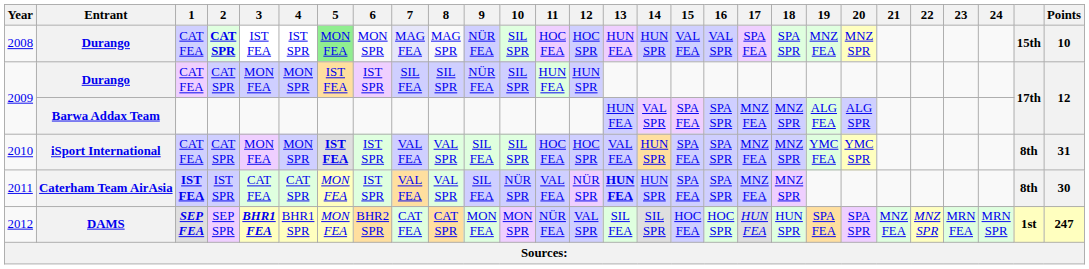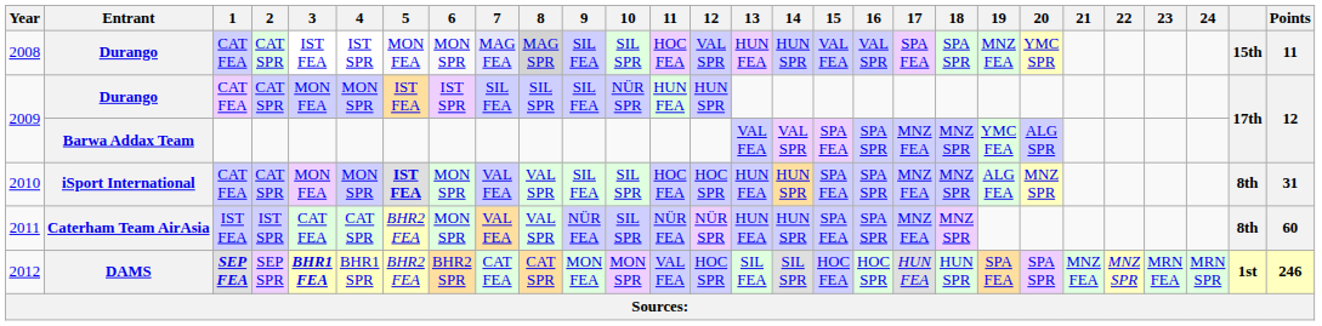 <table class="wikitable" style="text-align:center; font-size:85%">
 <tr>
 <th>Year</th>
 <th>Entrant</th>
 <th>1</th>
 <th>2</th>
 <th>3</th>
 <th>4</th>
 <th>5</th>
 <th>6</th>
 <th>7</th>
 <th>8</th>
 <th>9</th>
 <th>10</th>
 <th>11</th>
 <th>12</th>
 <th>13</th>
 <th>14</th>
 <th>15</th>
 <th>16</th>
 <th>17</th>
 <th>18</th>
 <th>19</th>
 <th>20</th>
 <th>21</th>
 <th>22</th>
 <th>23</th>
 <th>24</th>
 <th></th>
 <th>Points</th>
 </tr>
 <tr>
 <td><a href='#'>2008</a></td>
 <th nowrap><a href='#'>Durango</a></th>
 <td style="background:#CFCFFF;"><a href='#'>CAT<br>FEA</a><br></td>
-<td style="background:#DFFFDF;"><strong><a href='#'>CAT<br>SPR</a><br></strong></td>
+<td style="background:#DFFFDF;"><a href='#'>CAT<br>SPR</a><br></td>
 <td style="background:#FFFFFF;"><a href='#'>IST<br>FEA</a><br></td>
 <td style="background:#FFFFFF;"><a href='#'>IST<br>SPR</a><br></td>
-<td style="background: lightgreen;"><a href='#'>MON<br>FEA</a></td>
+<td><a href='#'>MON<br>FEA</a></td>
 <td><a href='#'>MON<br>SPR</a></td>
 <td style="background: lavender;"><a href='#'>MAG<br>FEA</a></td>
-<td><a href='#'>MAG<br>SPR</a></td>
-<td style="background:#CFCFFF;"><a href='#'>NÜR<br>FEA</a><br></td>
+<td style="background: lightgrey;"><a href='#'>MAG<br>SPR</a></td>
+<td style="background:#CFCFFF;"><a href='#'>SIL<br>FEA</a><br></td>
 <td style="background:#DFFFDF;"><a href='#'>SIL<br>SPR</a><br></td>
 <td style="background:#EFCFFF;"><a href='#'>HOC<br>FEA</a><br></td>
-<td style="background:#CFCFFF;"><a href='#'>HOC<br>SPR</a><br></td>
+<td style="background:#CFCFFF;"><a href='#'>VAL<br>SPR</a><br></td>
 <td style="background:#EFCFFF;"><a href='#'>HUN<br>FEA</a><br></td>
 <td style="background:#CFCFFF;"><a href='#'>HUN<br>SPR</a><br></td>
 <td style="background:#CFCFFF;"><a href='#'>VAL<br>FEA</a><br></td>
 <td style="background:#CFCFFF;"><a href='#'>VAL<br>SPR</a><br></td>
 <td style="background:#EFCFFF;"><a href='#'>SPA<br>FEA</a><br></td>
 <td style="background:#DFFFDF;"><a href='#'>SPA<br>SPR</a><br></td>
 <td style="background:#DFFFDF;"><a href='#'>MNZ<br>FEA</a><br></td>
-<td style="background:#FFFFBF;"><a href='#'>MNZ<br>SPR</a><br></td>
+<td style="background:#FFFFBF;"><a href='#'>YMC<br>SPR</a><br></td>
 <td></td>
 <td></td>
 <td></td>
 <td></td>
 <th>15th</th>
-<th>10</th>
+<th>11</th>
 </tr>
 <tr>
 <td rowspan=2><a href='#'>2009</a></td>
 <th nowrap><a href='#'>Durango</a></th>
 <td style="background:#EFCFFF;"><a href='#'>CAT<br>FEA</a><br></td>
 <td style="background:#CFCFFF;"><a href='#'>CAT<br>SPR</a><br></td>
 <td style="background:#CFCFFF;"><a href='#'>MON<br>FEA</a><br></td>
 <td style="background:#CFCFFF;"><a href='#'>MON<br>SPR</a><br></td>
 <td style="background:#FFDF9F;"><a href='#'>IST<br>FEA</a><br></td>
 <td style="background:#EFCFFF;"><a href='#'>IST<br>SPR</a><br></td>
 <td style="background:#CFCFFF;"><a href='#'>SIL<br>FEA</a><br></td>
 <td style="background:#CFCFFF;"><a href='#'>SIL<br>SPR</a><br></td>
-<td style="background:#CFCFFF;"><a href='#'>NÜR<br>FEA</a><br></td>
-<td style="background:#CFCFFF;"><a href='#'>SIL<br>SPR</a><br></td>
+<td style="background:#CFCFFF;"><a href='#'>SIL<br>FEA</a><br></td>
+<td style="background:#CFCFFF;"><a href='#'>NÜR<br>SPR</a><br></td>
 <td style="background:#DFFFDF;"><a href='#'>HUN<br>FEA</a><br></td>
 <td style="background:#CFCFFF;"><a href='#'>HUN<br>SPR</a><br></td>
 <td></td>
 <td></td>
 <td></td>
 <td></td>
 <td></td>
 <td></td>
 <td></td>
 <td></td>
 <td></td>
 <td></td>
 <td></td>
 <td></td>
 <th rowspan=2>17th</th>
 <th rowspan=2>12</th>
 </tr>
 <tr>
 <th nowrap><a href='#'>Barwa Addax Team</a></th>
 <td></td>
 <td></td>
 <td></td>
 <td></td>
 <td></td>
 <td></td>
 <td></td>
 <td></td>
 <td></td>
 <td></td>
 <td></td>
 <td></td>
-<td style="background:#CFCFFF;"><a href='#'>HUN<br>FEA</a><br></td>
+<td style="background:#CFCFFF;"><a href='#'>VAL<br>FEA</a><br></td>
 <td style="background:#EFCFFF;"><a href='#'>VAL<br>SPR</a><br></td>
 <td style="background:#EFCFFF;"><a href='#'>SPA<br>FEA</a><br></td>
 <td style="background:#CFCFFF;"><a href='#'>SPA<br>SPR</a><br></td>
 <td style="background:#CFCFFF;"><a href='#'>MNZ<br>FEA</a><br></td>
 <td style="background:#CFCFFF;"><a href='#'>MNZ<br>SPR</a><br></td>
-<td style="background:#DFFFDF;"><a href='#'>ALG<br>FEA</a><br></td>
+<td style="background:#DFFFDF;"><a href='#'>YMC<br>FEA</a><br></td>
 <td style="background:#CFCFFF;"><a href='#'>ALG<br>SPR</a><br></td>
 <td></td>
 <td></td>
 <td></td>
 <td></td>
 </tr>
 <tr>
 <td><a href='#'>2010</a></td>
 <th nowrap><a href='#'>iSport International</a></th>
 <td style="background:#CFCFFF;"><a href='#'>CAT<br>FEA</a><br></td>
 <td style="background:#CFCFFF;"><a href='#'>CAT<br>SPR</a><br></td>
 <td style="background:#EFCFFF;"><a href='#'>MON<br>FEA</a><br></td>
 <td style="background:#CFCFFF;"><a href='#'>MON<br>SPR</a><br></td>
 <td style="background:#DFDFDF;"><strong><a href='#'>IST<br>FEA</a></strong><br></td>
-<td style="background:#DFFFDF;"><a href='#'>IST<br>SPR</a><br></td>
+<td style="background:#DFFFDF;"><a href='#'>MON<br>SPR</a><br></td>
 <td style="background:#CFCFFF;"><a href='#'>VAL<br>FEA</a><br></td>
 <td style="background:#DFFFDF;"><a href='#'>VAL<br>SPR</a><br></td>
 <td style="background:#DFFFDF;"><a href='#'>SIL<br>FEA</a><br></td>
 <td style="background:#DFFFDF;"><a href='#'>SIL<br>SPR</a><br></td>
 <td style="background:#CFCFFF;"><a href='#'>HOC<br>FEA</a><br></td>
 <td style="background:#CFCFFF;"><a href='#'>HOC<br>SPR</a><br></td>
-<td style="background:#CFCFFF;"><a href='#'>VAL<br>FEA</a><br></td>
+<td style="background:#CFCFFF;"><a href='#'>HUN<br>FEA</a><br></td>
 <td style="background:#FFDF9F;"><a href='#'>HUN<br>SPR</a><br></td>
 <td style="background:#CFCFFF;"><a href='#'>SPA<br>FEA</a><br></td>
 <td style="background:#CFCFFF;"><a href='#'>SPA<br>SPR</a><br></td>
 <td style="background:#CFCFFF;"><a href='#'>MNZ<br>FEA</a><br></td>
 <td style="background:#CFCFFF;"><a href='#'>MNZ<br>SPR</a><br></td>
-<td style="background:#DFFFDF;"><a href='#'>YMC<br>FEA</a><br></td>
-<td style="background:#FFFFBF;"><a href='#'>YMC<br>SPR</a><br></td>
+<td style="background:#DFFFDF;"><a href='#'>ALG<br>FEA</a><br></td>
+<td style="background:#FFFFBF;"><a href='#'>MNZ<br>SPR</a><br></td>
 <td></td>
 <td></td>
 <td></td>
 <td></td>
 <th>8th</th>
 <th>31</th>
 </tr>
 <tr>
 <td><a href='#'>2011</a></td>
 <th nowrap><a href='#'>Caterham Team AirAsia</a></th>
-<td style="background:#CFCFFF;"><strong><a href='#'>IST<br>FEA</a><br></strong></td>
+<td style="background:#CFCFFF;"><a href='#'>IST<br>FEA</a><br></td>
 <td style="background:#CFCFFF;"><a href='#'>IST<br>SPR</a><br></td>
 <td style="background:#DFFFDF;"><a href='#'>CAT<br>FEA</a><br></td>
 <td style="background:#DFFFDF;"><a href='#'>CAT<br>SPR</a><br></td>
-<td style="background:#FFFFBF;"><em><a href='#'>MON<br>FEA</a></em><br></td>
-<td style="background:#DFFFDF;"><a href='#'>IST<br>SPR</a><br></td>
+<td style="background:#FFFFBF;"><em><a href='#'>BHR2<br>FEA</a></em><br></td>
+<td style="background:#DFFFDF;"><a href='#'>MON<br>SPR</a><br></td>
 <td style="background:#FFDF9F;"><a href='#'>VAL<br>FEA</a><br></td>
 <td style="background:#DFFFDF;"><a href='#'>VAL<br>SPR</a><br></td>
-<td style="background:#CFCFFF;"><a href='#'>SIL<br>FEA</a><br></td>
-<td style="background:#CFCFFF;"><a href='#'>NÜR<br>SPR</a><br></td>
-<td style="background:#CFCFFF;"><a href='#'>VAL<br>FEA</a><br></td>
+<td style="background:#CFCFFF;"><a href='#'>NÜR<br>FEA</a><br></td>
+<td style="background:#CFCFFF;"><a href='#'>SIL<br>SPR</a><br></td>
+<td style="background:#CFCFFF;"><a href='#'>NÜR<br>FEA</a><br></td>
 <td style="background:#EFCFFF;"><a href='#'>NÜR<br>SPR</a><br></td>
-<td style="background:#CFCFFF;"><strong><a href='#'>HUN<br>FEA</a><br></strong></td>
+<td style="background:#CFCFFF;"><a href='#'>HUN<br>FEA</a><br></td>
 <td style="background:#CFCFFF;"><a href='#'>HUN<br>SPR</a><br></td>
 <td style="background:#CFCFFF;"><a href='#'>SPA<br>FEA</a><br></td>
 <td style="background:#CFCFFF;"><a href='#'>SPA<br>SPR</a><br></td>
 <td style="background:#CFCFFF;"><a href='#'>MNZ<br>FEA</a><br></td>
 <td style="background:#EFCFFF;"><a href='#'>MNZ<br>SPR</a><br></td>
 <td></td>
 <td></td>
 <td></td>
 <td></td>
 <td></td>
 <td></td>
 <th>8th</th>
-<th>30</th>
+<th>60</th>
 </tr>
 <tr>
 <td><a href='#'>2012</a></td>
 <th nowrap><a href='#'>DAMS</a></th>
 <td style="background:#DFDFDF;"><strong><em><a href='#'>SEP<br>FEA</a></em></strong><br></td>
 <td style="background:#EFCFFF;"><a href='#'>SEP<br>SPR</a><br></td>
 <td style="background:#FFFFBF;"><strong><em><a href='#'>BHR1<br>FEA</a></em></strong><br></td>
 <td style="background:#FFFFBF;"><a href='#'>BHR1<br>SPR</a><br></td>
-<td style="background:#FFFFBF;"><em><a href='#'>MON<br>FEA</a></em><br></td>
+<td style="background:#FFFFBF;"><em><a href='#'>BHR2<br>FEA</a></em><br></td>
 <td style="background:#FFDF9F;"><a href='#'>BHR2<br>SPR</a><br></td>
 <td style="background:#DFFFDF;"><a href='#'>CAT<br>FEA</a><br></td>
 <td style="background:#FFDF9F;"><a href='#'>CAT<br>SPR</a><br></td>
 <td style="background:#DFFFDF;"><a href='#'>MON<br>FEA</a><br></td>
 <td style="background:#EFCFFF;"><a href='#'>MON<br>SPR</a><br></td>
-<td style="background:#CFCFFF;"><a href='#'>NÜR<br>FEA</a><br></td>
-<td style="background:#CFCFFF;"><a href='#'>VAL<br>SPR</a><br></td>
+<td style="background:#CFCFFF;"><a href='#'>VAL<br>FEA</a><br></td>
+<td style="background:#CFCFFF;"><a href='#'>HOC<br>SPR</a><br></td>
 <td style="background:#DFFFDF;"><a href='#'>SIL<br>FEA</a><br></td>
 <td style="background:#DFDFDF;"><a href='#'>SIL<br>SPR</a><br></td>
 <td style="background:#CFCFFF;"><a href='#'>HOC<br>FEA</a><br></td>
 <td style="background:#DFFFDF;"><a href='#'>HOC<br>SPR</a><br></td>
 <td style="background:#DFDFDF;"><em><a href='#'>HUN<br>FEA</a></em><br></td>
 <td style="background:#DFFFDF;"><a href='#'>HUN<br>SPR</a><br></td>
 <td style="background:#FFDF9F;"><a href='#'>SPA<br>FEA</a><br></td>
 <td style="background:#EFCFFF;"><a href='#'>SPA<br>SPR</a><br></td>
 <td style="background:#DFFFDF;"><a href='#'>MNZ<br>FEA</a><br></td>
 <td style="background:#FFFFBF;"><em><a href='#'>MNZ<br>SPR</a></em><br></td>
 <td style="background:#DFFFDF;"><a href='#'>MRN<br>FEA</a><br></td>
 <td style="background:#DFFFDF;"><a href='#'>MRN<br>SPR</a><br></td>
 <th style="background:#FFFFBF;">1st</th>
-<th style="background:#FFFFBF;">247</th>
+<th style="background:#FFFFBF;">246</th>
 </tr>
 <tr>
 <th colspan="28">Sources:</th>
 </tr>
 </table>
